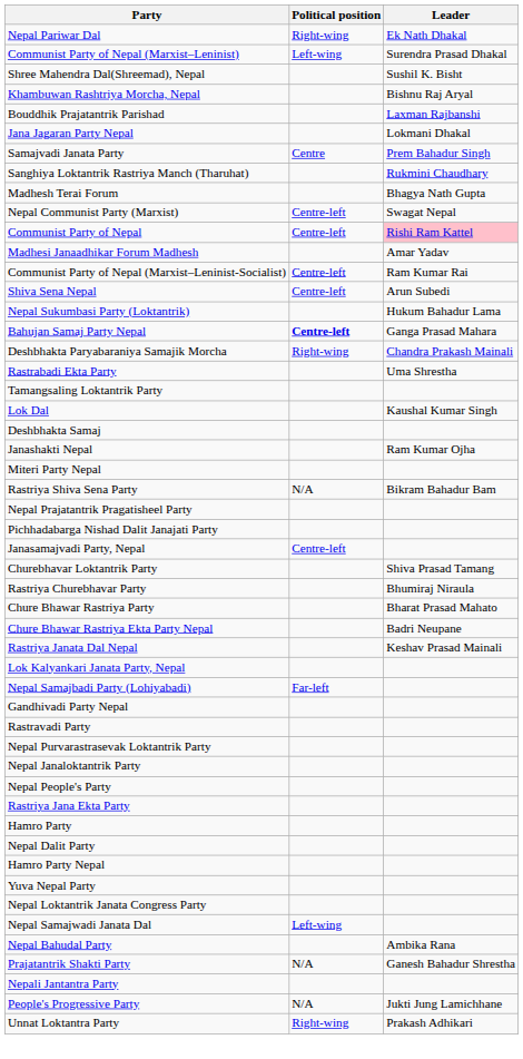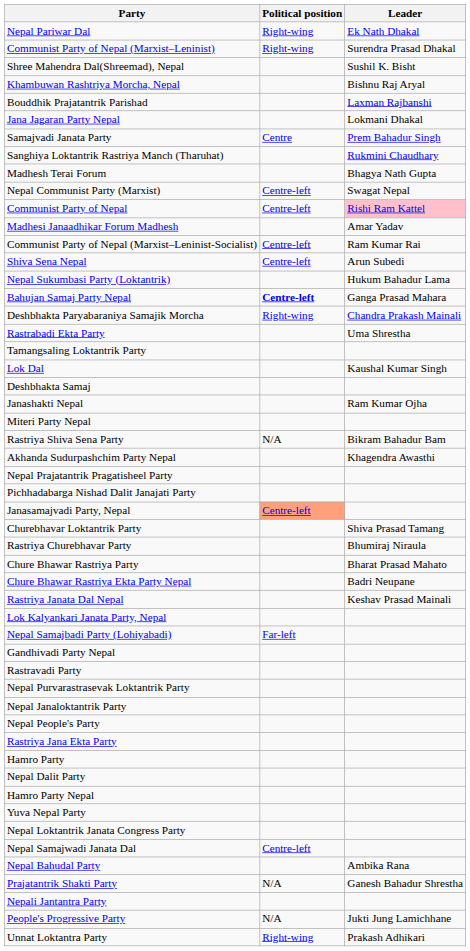 <table class="wikitable">
 <tr>
 <th>Party</th>
 <th>Political position</th>
 <th>Leader</th>
 </tr>
 <tr>
 <td><a href='#'>Nepal Pariwar Dal</a></td>
 <td><a href='#'>Right-wing</a></td>
 <td><a href='#'>Ek Nath Dhakal</a></td>
 </tr>
 <tr>
 <td><a href='#'>Communist Party of Nepal (Marxist–Leninist)</a></td>
-<td><a href='#'>Left-wing</a></td>
+<td><a href='#'>Right-wing</a></td>
 <td>Surendra Prasad Dhakal</td>
 </tr>
 <tr>
 <td>Shree Mahendra Dal(Shreemad), Nepal</td>
 <td></td>
 <td>Sushil K. Bisht</td>
 </tr>
 <tr>
 <td><a href='#'>Khambuwan Rashtriya Morcha, Nepal</a></td>
 <td></td>
 <td>Bishnu Raj Aryal</td>
 </tr>
 <tr>
 <td>Bouddhik Prajatantrik Parishad</td>
 <td></td>
 <td><a href='#'>Laxman Rajbanshi</a></td>
 </tr>
 <tr>
 <td><a href='#'>Jana Jagaran Party Nepal</a></td>
 <td></td>
 <td>Lokmani Dhakal</td>
 </tr>
 <tr>
 <td>Samajvadi Janata Party</td>
 <td><a href='#'>Centre</a></td>
 <td><a href='#'>Prem Bahadur Singh</a></td>
 </tr>
 <tr>
 <td>Sanghiya Loktantrik Rastriya Manch (Tharuhat)</td>
 <td></td>
 <td><a href='#'>Rukmini Chaudhary</a></td>
 </tr>
 <tr>
 <td>Madhesh Terai Forum</td>
 <td></td>
 <td>Bhagya Nath Gupta</td>
 </tr>
 <tr>
 <td>Nepal Communist Party (Marxist)</td>
 <td><a href='#'>Centre-left</a></td>
 <td>Swagat Nepal</td>
 </tr>
 <tr>
 <td><a href='#'>Communist Party of Nepal</a></td>
 <td><a href='#'>Centre-left</a></td>
 <td style="background: pink;"><a href='#'>Rishi Ram Kattel</a></td>
 </tr>
 <tr>
 <td><a href='#'>Madhesi Janaadhikar Forum Madhesh</a></td>
 <td></td>
 <td>Amar Yadav</td>
 </tr>
 <tr>
 <td>Communist Party of Nepal (Marxist–Leninist-Socialist)</td>
 <td><a href='#'>Centre-left</a></td>
 <td>Ram Kumar Rai</td>
 </tr>
 <tr>
 <td><a href='#'>Shiva Sena Nepal</a></td>
 <td><a href='#'>Centre-left</a></td>
 <td>Arun Subedi</td>
 </tr>
 <tr>
 <td><a href='#'>Nepal Sukumbasi Party (Loktantrik)</a></td>
 <td></td>
 <td>Hukum Bahadur Lama</td>
 </tr>
 <tr>
 <td><a href='#'>Bahujan Samaj Party Nepal</a></td>
 <td><strong><a href='#'>Centre-left</a></strong></td>
 <td>Ganga Prasad Mahara</td>
 </tr>
 <tr>
 <td>Deshbhakta Paryabaraniya Samajik Morcha</td>
 <td><a href='#'>Right-wing</a></td>
 <td><a href='#'>Chandra Prakash Mainali</a></td>
 </tr>
 <tr>
 <td><a href='#'>Rastrabadi Ekta Party</a></td>
 <td></td>
 <td>Uma Shrestha</td>
 </tr>
 <tr>
 <td>Tamangsaling Loktantrik Party</td>
 <td></td>
 <td></td>
 </tr>
 <tr>
 <td><a href='#'>Lok Dal</a></td>
 <td></td>
 <td>Kaushal Kumar Singh</td>
 </tr>
 <tr>
 <td>Deshbhakta Samaj</td>
 <td></td>
 <td></td>
 </tr>
 <tr>
 <td>Janashakti Nepal</td>
 <td></td>
 <td>Ram Kumar Ojha</td>
 </tr>
 <tr>
 <td>Miteri Party Nepal</td>
 <td></td>
 <td></td>
 </tr>
 <tr>
 <td>Rastriya Shiva Sena Party</td>
 <td>N/A</td>
 <td>Bikram Bahadur Bam</td>
 </tr>
 <tr>
+<td>Akhanda Sudurpashchim Party Nepal</td>
+<td></td>
+<td>Khagendra Awasthi</td>
+</tr>
+<tr>
 <td>Nepal Prajatantrik Pragatisheel Party</td>
 <td></td>
 <td></td>
 </tr>
 <tr>
 <td>Pichhadabarga Nishad Dalit Janajati Party</td>
 <td></td>
 <td></td>
 </tr>
 <tr>
 <td>Janasamajvadi Party, Nepal</td>
-<td><a href='#'>Centre-left</a></td>
+<td style="background: lightsalmon;"><a href='#'>Centre-left</a></td>
 <td></td>
 </tr>
 <tr>
 <td>Churebhavar Loktantrik Party</td>
 <td></td>
 <td>Shiva Prasad Tamang</td>
 </tr>
 <tr>
 <td>Rastriya Churebhavar Party</td>
 <td></td>
 <td>Bhumiraj Niraula</td>
 </tr>
 <tr>
 <td>Chure Bhawar Rastriya Party</td>
 <td></td>
 <td>Bharat Prasad Mahato</td>
 </tr>
 <tr>
 <td><a href='#'>Chure Bhawar Rastriya Ekta Party Nepal</a></td>
 <td></td>
 <td>Badri Neupane</td>
 </tr>
 <tr>
 <td><a href='#'>Rastriya Janata Dal Nepal</a></td>
 <td></td>
 <td>Keshav Prasad Mainali</td>
 </tr>
 <tr>
 <td><a href='#'>Lok Kalyankari Janata Party, Nepal</a></td>
 <td></td>
 <td></td>
 </tr>
 <tr>
 <td><a href='#'>Nepal Samajbadi Party (Lohiyabadi)</a></td>
 <td><a href='#'>Far-left</a></td>
 <td></td>
 </tr>
 <tr>
 <td>Gandhivadi Party Nepal</td>
 <td></td>
 <td></td>
 </tr>
 <tr>
 <td>Rastravadi Party</td>
 <td></td>
 <td></td>
 </tr>
 <tr>
 <td>Nepal Purvarastrasevak Loktantrik Party</td>
 <td></td>
 <td></td>
 </tr>
 <tr>
 <td>Nepal Janaloktantrik Party</td>
 <td></td>
 <td></td>
 </tr>
 <tr>
 <td>Nepal People's Party</td>
 <td></td>
 <td></td>
 </tr>
 <tr>
 <td><a href='#'>Rastriya Jana Ekta Party</a></td>
 <td></td>
 <td></td>
 </tr>
 <tr>
 <td>Hamro Party</td>
 <td></td>
 <td></td>
 </tr>
 <tr>
 <td>Nepal Dalit Party</td>
 <td></td>
 <td></td>
 </tr>
 <tr>
 <td>Hamro Party Nepal</td>
 <td></td>
 <td></td>
 </tr>
 <tr>
 <td>Yuva Nepal Party</td>
 <td></td>
 <td></td>
 </tr>
 <tr>
 <td>Nepal Loktantrik Janata Congress Party</td>
 <td></td>
 <td></td>
 </tr>
 <tr>
 <td>Nepal Samajwadi Janata Dal</td>
-<td><a href='#'>Left-wing</a></td>
+<td><a href='#'>Centre-left</a></td>
 <td></td>
 </tr>
 <tr>
 <td><a href='#'>Nepal Bahudal Party</a></td>
 <td></td>
 <td>Ambika Rana</td>
 </tr>
 <tr>
 <td><a href='#'>Prajatantrik Shakti Party</a></td>
 <td>N/A</td>
 <td>Ganesh Bahadur Shrestha</td>
 </tr>
 <tr>
 <td><a href='#'>Nepali Jantantra Party</a></td>
 <td></td>
 <td></td>
 </tr>
 <tr>
 <td><a href='#'>People's Progressive Party</a></td>
 <td>N/A</td>
 <td>Jukti Jung Lamichhane</td>
 </tr>
 <tr>
 <td>Unnat Loktantra Party</td>
 <td><a href='#'>Right-wing</a></td>
 <td>Prakash Adhikari</td>
 </tr>
 </table>
